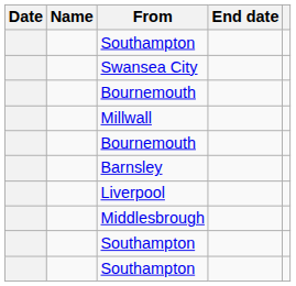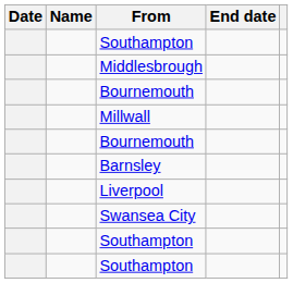 <table class="wikitable sortable plainrowheaders">
 <tr>
 <th scope=col>Date</th>
 <th scope=col>Name</th>
 <th scope=col>From</th>
 <th scope=col>End date</th>
 <th scope=col class=unsortable></th>
 </tr>
 <tr>
 <th scope=row></th>
 <td></td>
 <td><a href='#'>Southampton</a></td>
 <td></td>
 <td style="text-align:center"></td>
 </tr>
 <tr>
 <th scope=row></th>
 <td></td>
-<td><a href='#'>Swansea City</a></td>
+<td><a href='#'>Middlesbrough</a></td>
 <td></td>
 <td style="text-align:center"></td>
 </tr>
 <tr>
 <th scope=row></th>
 <td></td>
 <td><a href='#'>Bournemouth</a></td>
 <td></td>
 <td style="text-align:center"></td>
 </tr>
 <tr>
 <th scope=row></th>
 <td></td>
 <td><a href='#'>Millwall</a></td>
 <td></td>
 <td style="text-align:center"></td>
 </tr>
 <tr>
 <th scope=row></th>
 <td></td>
 <td><a href='#'>Bournemouth</a></td>
 <td></td>
 <td style="text-align:center"></td>
 </tr>
 <tr>
 <th scope=row></th>
 <td></td>
 <td><a href='#'>Barnsley</a></td>
 <td></td>
 <td style="text-align:center"></td>
 </tr>
 <tr>
 <th scope=row></th>
 <td></td>
 <td><a href='#'>Liverpool</a></td>
 <td></td>
 <td style="text-align:center"></td>
 </tr>
 <tr>
 <th scope=row></th>
 <td></td>
-<td><a href='#'>Middlesbrough</a></td>
+<td><a href='#'>Swansea City</a></td>
 <td></td>
 <td style="text-align:center"></td>
 </tr>
 <tr>
 <th scope=row></th>
 <td></td>
 <td><a href='#'>Southampton</a></td>
 <td></td>
 <td style="text-align:center"></td>
 </tr>
 <tr>
 <th scope=row></th>
 <td></td>
 <td><a href='#'>Southampton</a></td>
 <td></td>
 <td style="text-align:center"></td>
 </tr>
 </table>
